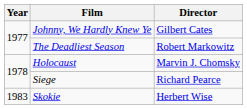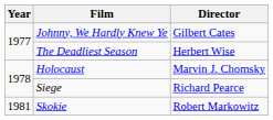 <table class="wikitable">
 <tr>
 <th>Year</th>
 <th>Film</th>
 <th>Director</th>
 </tr>
 <tr>
 <td rowspan=2>1977</td>
 <td><em><a href='#'>Johnny, We Hardly Knew Ye</a></em></td>
 <td><a href='#'>Gilbert Cates</a></td>
 </tr>
 <tr>
 <td><em><a href='#'>The Deadliest Season</a></em></td>
-<td><a href='#'>Robert Markowitz</a></td>
+<td><a href='#'>Herbert Wise</a></td>
 </tr>
 <tr>
 <td rowspan=2>1978</td>
 <td><em><a href='#'>Holocaust</a></em></td>
 <td><a href='#'>Marvin J. Chomsky</a></td>
 </tr>
 <tr>
 <td><em>Siege</em></td>
 <td><a href='#'>Richard Pearce</a></td>
 </tr>
 <tr>
-<td>1983</td>
+<td>1981</td>
 <td><em><a href='#'>Skokie</a></em></td>
-<td><a href='#'>Herbert Wise</a></td>
+<td><a href='#'>Robert Markowitz</a></td>
 </tr>
 </table>
